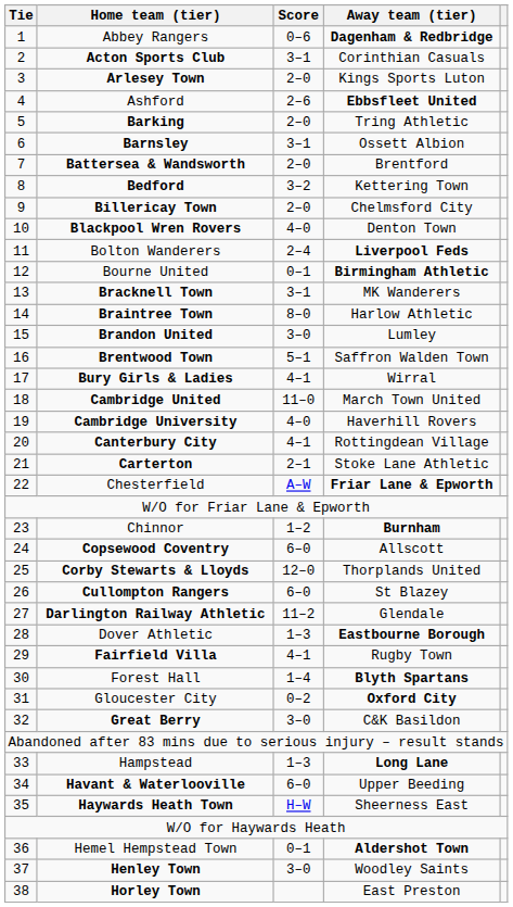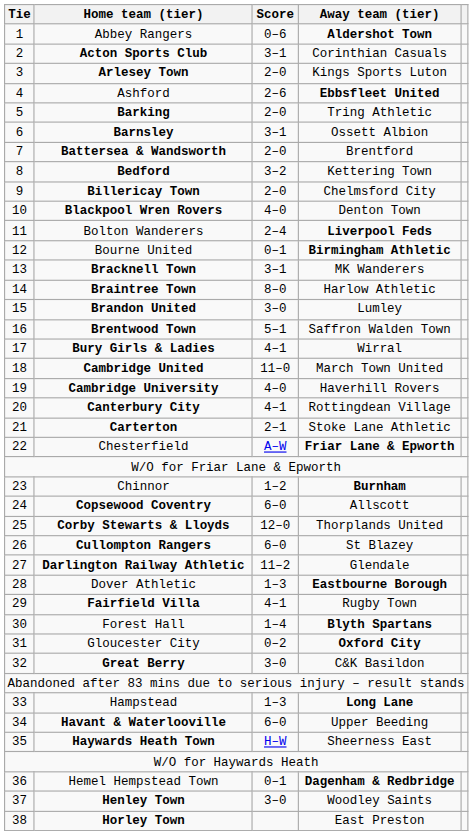 <table class="wikitable" style="text-align:center; font-size:85%">
 <tr>
 <th>Tie</th>
 <th>Home team (tier)</th>
 <th>Score</th>
 <th>Away team (tier)</th>
 <th></th>
 </tr>
 <tr>
 <td align="center">1</td>
 <td>Abbey Rangers</td>
 <td align="center">0–6</td>
-<td><strong>Dagenham & Redbridge</strong></td>
+<td><strong>Aldershot Town</strong></td>
 <td></td>
 </tr>
 <tr>
 <td align="center">2</td>
 <td><strong>Acton Sports Club</strong></td>
 <td align="center">3–1</td>
 <td>Corinthian Casuals</td>
 <td></td>
 </tr>
 <tr>
 <td align="center">3</td>
 <td><strong>Arlesey Town</strong></td>
 <td align="center">2–0</td>
 <td>Kings Sports Luton</td>
 <td></td>
 </tr>
 <tr>
 <td align="center">4</td>
 <td>Ashford</td>
 <td align="center">2–6</td>
 <td><strong>Ebbsfleet United</strong></td>
 <td></td>
 </tr>
 <tr>
 <td align="center">5</td>
 <td><strong>Barking</strong></td>
 <td align="center">2–0</td>
 <td>Tring Athletic</td>
 <td></td>
 </tr>
 <tr>
 <td align="center">6</td>
 <td><strong>Barnsley</strong></td>
 <td align="center">3–1</td>
 <td>Ossett Albion</td>
 <td></td>
 </tr>
 <tr>
 <td align="center">7</td>
 <td><strong>Battersea & Wandsworth</strong></td>
 <td align="center">2–0</td>
 <td>Brentford</td>
 <td></td>
 </tr>
 <tr>
 <td align="center">8</td>
 <td><strong>Bedford</strong></td>
 <td align="center">3–2</td>
 <td>Kettering Town</td>
 <td></td>
 </tr>
 <tr>
 <td align="center">9</td>
 <td><strong>Billericay Town</strong></td>
 <td align="center">2–0</td>
 <td>Chelmsford City</td>
 <td></td>
 </tr>
 <tr>
 <td align="center">10</td>
 <td><strong>Blackpool Wren Rovers</strong></td>
 <td align="center">4–0</td>
 <td>Denton Town</td>
 <td></td>
 </tr>
 <tr>
 <td align="center">11</td>
 <td>Bolton Wanderers</td>
 <td align="center">2–4</td>
 <td><strong>Liverpool Feds</strong></td>
 <td></td>
 </tr>
 <tr>
 <td align="center">12</td>
 <td>Bourne United</td>
 <td align="center">0–1 </td>
 <td><strong>Birmingham Athletic</strong></td>
 <td></td>
 </tr>
 <tr>
 <td align="center">13</td>
 <td><strong>Bracknell Town</strong></td>
 <td align="center">3–1</td>
 <td>MK Wanderers</td>
 <td></td>
 </tr>
 <tr>
 <td align="center">14</td>
 <td><strong>Braintree Town</strong></td>
 <td align="center">8–0</td>
 <td>Harlow Athletic</td>
 <td></td>
 </tr>
 <tr>
 <td align="center">15</td>
 <td><strong>Brandon United</strong></td>
 <td align="center">3–0</td>
 <td>Lumley</td>
 <td></td>
 </tr>
 <tr>
 <td align="center">16</td>
 <td><strong>Brentwood Town</strong></td>
 <td align="center">5–1</td>
 <td>Saffron Walden Town</td>
 <td></td>
 </tr>
 <tr>
 <td align="center">17</td>
 <td><strong>Bury Girls & Ladies</strong></td>
 <td align="center">4–1</td>
 <td>Wirral</td>
 <td></td>
 </tr>
 <tr>
 <td align="center">18</td>
 <td><strong>Cambridge United</strong></td>
 <td align="center">11–0</td>
 <td>March Town United</td>
 <td></td>
 </tr>
 <tr>
 <td align="center">19</td>
 <td><strong>Cambridge University</strong></td>
 <td align="center">4–0</td>
 <td>Haverhill Rovers</td>
 <td></td>
 </tr>
 <tr>
 <td align="center">20</td>
 <td><strong>Canterbury City</strong></td>
 <td align="center">4–1 </td>
 <td>Rottingdean Village</td>
 <td></td>
 </tr>
 <tr>
 <td align="center">21</td>
 <td><strong>Carterton</strong></td>
 <td align="center">2–1</td>
 <td>Stoke Lane Athletic</td>
 <td></td>
 </tr>
 <tr>
 <td align="center">22</td>
 <td>Chesterfield</td>
 <td align="center"><a href='#'>A–W</a></td>
 <td><strong>Friar Lane & Epworth</strong></td>
 <td></td>
 </tr>
 <tr>
 <td colspan="5" align="center">W/O for Friar Lane & Epworth</td>
 </tr>
 <tr>
 <td align="center">23</td>
 <td>Chinnor</td>
 <td align="center">1–2</td>
 <td><strong>Burnham</strong></td>
 <td></td>
 </tr>
 <tr>
 <td align="center">24</td>
 <td><strong>Copsewood Coventry</strong></td>
 <td align="center">6–0</td>
 <td>Allscott</td>
 <td></td>
 </tr>
 <tr>
 <td align="center">25</td>
 <td><strong>Corby Stewarts & Lloyds</strong></td>
 <td align="center">12–0</td>
 <td>Thorplands United</td>
 <td></td>
 </tr>
 <tr>
 <td align="center">26</td>
 <td><strong>Cullompton Rangers</strong></td>
 <td align="center">6–0</td>
 <td>St Blazey</td>
 <td></td>
 </tr>
 <tr>
 <td align="center">27</td>
 <td><strong>Darlington Railway Athletic</strong></td>
 <td align="center">11–2</td>
 <td>Glendale</td>
 <td></td>
 </tr>
 <tr>
 <td align="center">28</td>
 <td>Dover Athletic</td>
 <td align="center">1–3</td>
 <td><strong>Eastbourne Borough</strong></td>
 <td></td>
 </tr>
 <tr>
 <td align="center">29</td>
 <td><strong>Fairfield Villa</strong></td>
 <td align="center">4–1</td>
 <td>Rugby Town</td>
 <td></td>
 </tr>
 <tr>
 <td align="center">30</td>
 <td>Forest Hall</td>
 <td align="center">1–4</td>
 <td><strong>Blyth Spartans</strong></td>
 <td></td>
 </tr>
 <tr>
 <td align="center">31</td>
 <td>Gloucester City</td>
 <td align="center">0–2</td>
 <td><strong>Oxford City</strong></td>
 <td></td>
 </tr>
 <tr>
 <td align="center">32</td>
 <td><strong>Great Berry</strong></td>
 <td align="center">3–0</td>
 <td>C&K Basildon</td>
 <td></td>
 </tr>
 <tr>
 <td colspan="5" align="center">Abandoned after 83 mins due to serious injury – result stands</td>
 </tr>
 <tr>
 <td align="center">33</td>
 <td>Hampstead</td>
 <td align="center">1–3</td>
 <td><strong>Long Lane</strong></td>
 <td></td>
 </tr>
 <tr>
 <td align="center">34</td>
 <td><strong>Havant & Waterlooville</strong></td>
 <td align="center">6–0</td>
 <td>Upper Beeding</td>
 <td></td>
 </tr>
 <tr>
 <td align="center">35</td>
 <td><strong>Haywards Heath Town</strong></td>
 <td align="center"><a href='#'>H–W</a></td>
 <td>Sheerness East</td>
 <td></td>
 </tr>
 <tr>
 <td colspan="5" align="center">W/O for Haywards Heath</td>
 </tr>
 <tr>
 <td align="center">36</td>
 <td>Hemel Hempstead Town</td>
 <td align="center">0–1</td>
-<td><strong>Aldershot Town</strong></td>
+<td><strong>Dagenham & Redbridge</strong></td>
 <td></td>
 </tr>
 <tr>
 <td align="center">37</td>
 <td><strong>Henley Town</strong></td>
 <td align="center">3–0</td>
 <td>Woodley Saints</td>
 <td></td>
 </tr>
 <tr>
 <td align="center">38</td>
 <td><strong>Horley Town</strong></td>
 <td align="center"></td>
 <td>East Preston</td>
 <td></td>
 </tr>
 </table>
